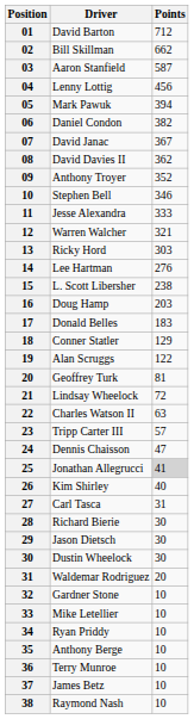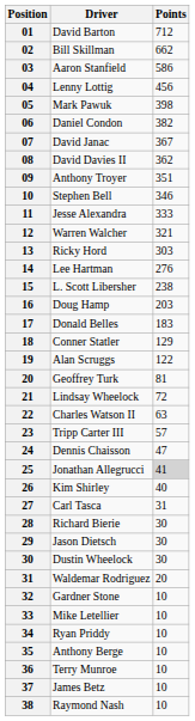 <table class="wikitable">
 <tr>
 <th>Position</th>
 <th>Driver</th>
 <th>Points</th>
 </tr>
 <tr>
 <th>01</th>
 <td>David Barton</td>
 <td>712</td>
 </tr>
 <tr>
 <th>02</th>
 <td>Bill Skillman</td>
 <td>662</td>
 </tr>
 <tr>
 <th>03</th>
 <td>Aaron Stanfield</td>
-<td>587</td>
+<td>586</td>
 </tr>
 <tr>
 <th>04</th>
 <td>Lenny Lottig</td>
 <td>456</td>
 </tr>
 <tr>
 <th>05</th>
 <td>Mark Pawuk</td>
-<td>394</td>
+<td>398</td>
 </tr>
 <tr>
 <th>06</th>
 <td>Daniel Condon</td>
 <td>382</td>
 </tr>
 <tr>
 <th>07</th>
 <td>David Janac</td>
 <td>367</td>
 </tr>
 <tr>
 <th>08</th>
 <td>David Davies II</td>
 <td>362</td>
 </tr>
 <tr>
 <th>09</th>
 <td>Anthony Troyer</td>
-<td>352</td>
+<td>351</td>
 </tr>
 <tr>
 <th>10</th>
 <td>Stephen Bell</td>
 <td>346</td>
 </tr>
 <tr>
 <th>11</th>
 <td>Jesse Alexandra</td>
 <td>333</td>
 </tr>
 <tr>
 <th>12</th>
 <td>Warren Walcher</td>
 <td>321</td>
 </tr>
 <tr>
 <th>13</th>
 <td>Ricky Hord</td>
 <td>303</td>
 </tr>
 <tr>
 <th>14</th>
 <td>Lee Hartman</td>
 <td>276</td>
 </tr>
 <tr>
 <th>15</th>
 <td>L. Scott Libersher</td>
 <td>238</td>
 </tr>
 <tr>
 <th>16</th>
 <td>Doug Hamp</td>
 <td>203</td>
 </tr>
 <tr>
 <th>17</th>
 <td>Donald Belles</td>
 <td>183</td>
 </tr>
 <tr>
 <th>18</th>
 <td>Conner Statler</td>
 <td>129</td>
 </tr>
 <tr>
 <th>19</th>
 <td>Alan Scruggs</td>
 <td>122</td>
 </tr>
 <tr>
 <th>20</th>
 <td>Geoffrey Turk</td>
 <td>81</td>
 </tr>
 <tr>
 <th>21</th>
 <td>Lindsay Wheelock</td>
 <td>72</td>
 </tr>
 <tr>
 <th>22</th>
 <td>Charles Watson II</td>
 <td>63</td>
 </tr>
 <tr>
 <th>23</th>
 <td>Tripp Carter III</td>
 <td>57</td>
 </tr>
 <tr>
 <th>24</th>
 <td>Dennis Chaisson</td>
 <td>47</td>
 </tr>
 <tr>
 <th>25</th>
 <td>Jonathan Allegrucci</td>
 <td style="background: lightgrey;">41</td>
 </tr>
 <tr>
 <th>26</th>
 <td>Kim Shirley</td>
 <td>40</td>
 </tr>
 <tr>
 <th>27</th>
 <td>Carl Tasca</td>
 <td>31</td>
 </tr>
 <tr>
 <th>28</th>
 <td>Richard Bierie</td>
 <td>30</td>
 </tr>
 <tr>
 <th>29</th>
 <td>Jason Dietsch</td>
 <td>30</td>
 </tr>
 <tr>
 <th>30</th>
 <td>Dustin Wheelock</td>
 <td>30</td>
 </tr>
 <tr>
 <th>31</th>
 <td>Waldemar Rodriguez</td>
 <td>20</td>
 </tr>
 <tr>
 <th>32</th>
 <td>Gardner Stone</td>
 <td>10</td>
 </tr>
 <tr>
 <th>33</th>
 <td>Mike Letellier</td>
 <td>10</td>
 </tr>
 <tr>
 <th>34</th>
 <td>Ryan Priddy</td>
 <td>10</td>
 </tr>
 <tr>
 <th>35</th>
 <td>Anthony Berge</td>
 <td>10</td>
 </tr>
 <tr>
 <th>36</th>
 <td>Terry Munroe</td>
 <td>10</td>
 </tr>
 <tr>
 <th>37</th>
 <td>James Betz</td>
 <td>10</td>
 </tr>
 <tr>
 <th>38</th>
 <td>Raymond Nash</td>
 <td>10</td>
 </tr>
 </table>
